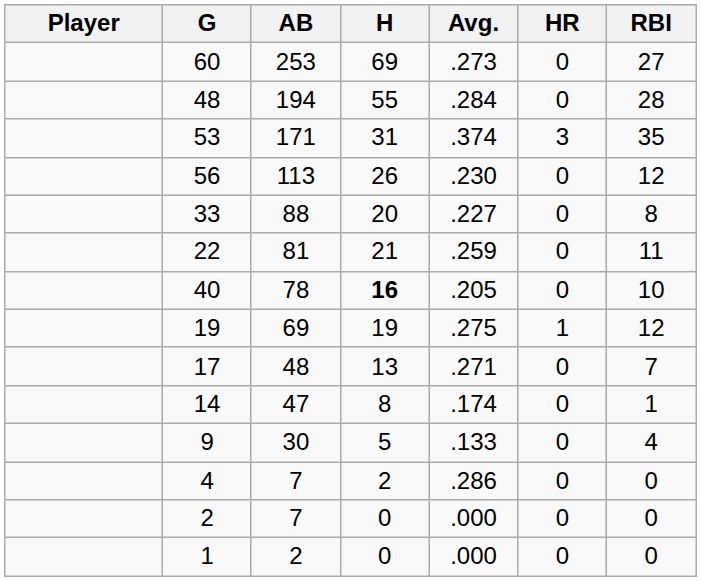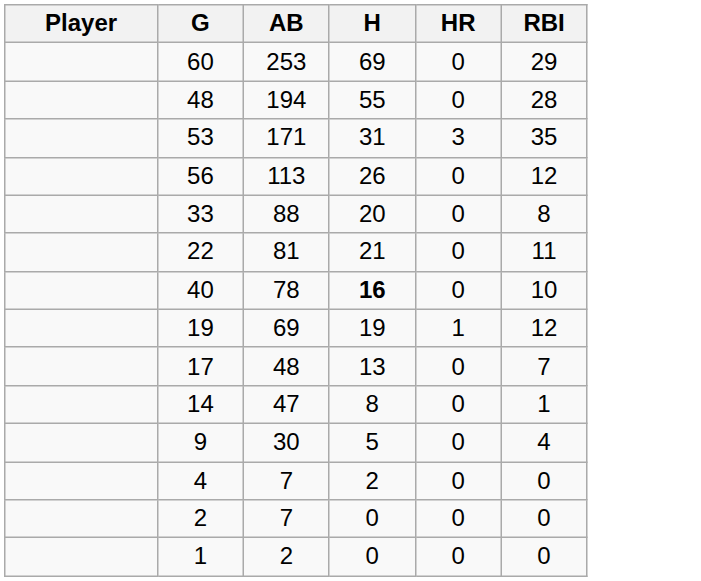 <table class="wikitable sortable">
 <tr>
 <th bgcolor="#DDDDFF" width="16%">Player</th>
 <th bgcolor="#DDDDFF" width="9%">G</th>
 <th bgcolor="#DDDDFF" width="9%">AB</th>
 <th bgcolor="#DDDDFF" width="9%">H</th>
-<th bgcolor="#DDDDFF" width="9%">Avg.</th>
 <th bgcolor="#DDDDFF" width="9%">HR</th>
 <th bgcolor="#DDDDFF" width="9%">RBI</th>
 </tr>
 <tr align="center">
 <td></td>
 <td>60</td>
 <td>253</td>
 <td>69</td>
-<td>.273</td>
 <td>0</td>
-<td>27</td>
+<td>29</td>
 </tr>
 <tr align=center>
 <td></td>
 <td>48</td>
 <td>194</td>
 <td>55</td>
-<td>.284</td>
 <td>0</td>
 <td>28</td>
 </tr>
 <tr align=center>
 <td></td>
 <td>53</td>
 <td>171</td>
 <td>31</td>
-<td>.374</td>
 <td>3</td>
 <td>35</td>
 </tr>
 <tr align="center">
 <td></td>
 <td>56</td>
 <td>113</td>
 <td>26</td>
-<td>.230</td>
 <td>0</td>
 <td>12</td>
 </tr>
 <tr align=center>
 <td></td>
 <td>33</td>
 <td>88</td>
 <td>20</td>
-<td>.227</td>
 <td>0</td>
 <td>8</td>
 </tr>
 <tr align=center>
 <td></td>
 <td>22</td>
 <td>81</td>
 <td>21</td>
-<td>.259</td>
 <td>0</td>
 <td>11</td>
 </tr>
 <tr align=center>
 <td></td>
 <td>40</td>
 <td>78</td>
 <td><strong>16</strong></td>
-<td>.205</td>
 <td>0</td>
 <td>10</td>
 </tr>
 <tr align="center">
 <td></td>
 <td>19</td>
 <td>69</td>
 <td>19</td>
-<td>.275</td>
 <td>1</td>
 <td>12</td>
 </tr>
 <tr align=center>
 <td></td>
 <td>17</td>
 <td>48</td>
 <td>13</td>
-<td>.271</td>
 <td>0</td>
 <td>7</td>
 </tr>
 <tr align=center>
 <td></td>
 <td>14</td>
 <td>47</td>
 <td>8</td>
-<td>.174</td>
 <td>0</td>
 <td>1</td>
 </tr>
 <tr align=center>
 <td></td>
 <td>9</td>
 <td>30</td>
 <td>5</td>
-<td>.133</td>
 <td>0</td>
 <td>4</td>
 </tr>
 <tr align=center>
 <td></td>
 <td>4</td>
 <td>7</td>
 <td>2</td>
-<td>.286</td>
 <td>0</td>
 <td>0</td>
 </tr>
 <tr align=center>
 <td></td>
 <td>2</td>
 <td>7</td>
 <td>0</td>
-<td>.000</td>
 <td>0</td>
 <td>0</td>
 </tr>
 <tr align=center>
 <td></td>
 <td>1</td>
 <td>2</td>
 <td>0</td>
-<td>.000</td>
 <td>0</td>
 <td>0</td>
 </tr>
 </table>
